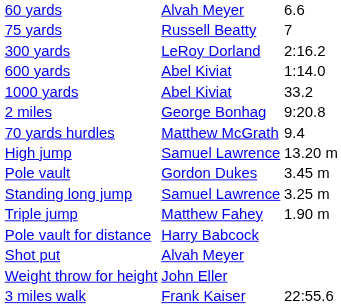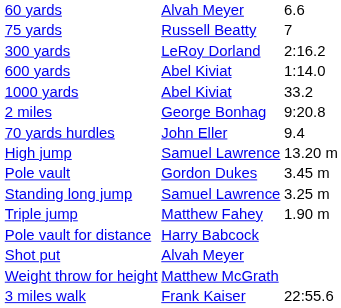 <table>
 <tr>
 <td><a href='#'>60 yards</a></td>
 <td><a href='#'>Alvah Meyer</a></td>
 <td>6.6</td>
 <td></td>
 <td></td>
 <td></td>
 <td></td>
 </tr>
 <tr>
 <td><a href='#'>75 yards</a></td>
 <td><a href='#'>Russell Beatty</a></td>
 <td>7</td>
 <td></td>
 <td></td>
 <td></td>
 <td></td>
 </tr>
 <tr>
 <td><a href='#'>300 yards</a></td>
 <td><a href='#'>LeRoy Dorland</a></td>
 <td>2:16.2</td>
 <td></td>
 <td></td>
 <td></td>
 <td></td>
 </tr>
 <tr>
 <td><a href='#'>600 yards</a></td>
 <td><a href='#'>Abel Kiviat</a></td>
 <td>1:14.0</td>
 <td></td>
 <td></td>
 <td></td>
 <td></td>
 </tr>
 <tr>
 <td><a href='#'>1000 yards</a></td>
 <td><a href='#'>Abel Kiviat</a></td>
 <td>33.2</td>
 <td></td>
 <td></td>
 <td></td>
 <td></td>
 </tr>
 <tr>
 <td><a href='#'>2 miles</a></td>
 <td><a href='#'>George Bonhag</a></td>
 <td>9:20.8</td>
 <td></td>
 <td></td>
 <td></td>
 <td></td>
 </tr>
 <tr>
 <td><a href='#'>70 yards hurdles</a></td>
-<td><a href='#'>Matthew McGrath</a></td>
+<td><a href='#'>John Eller</a></td>
 <td>9.4</td>
 <td></td>
 <td></td>
 <td></td>
 <td></td>
 </tr>
 <tr>
 <td><a href='#'>High jump</a></td>
 <td><a href='#'>Samuel Lawrence</a></td>
 <td>13.20 m</td>
 <td></td>
 <td></td>
 <td></td>
 <td></td>
 </tr>
 <tr>
 <td><a href='#'>Pole vault</a></td>
 <td><a href='#'>Gordon Dukes</a></td>
 <td>3.45 m</td>
 <td></td>
 <td></td>
 <td></td>
 <td></td>
 </tr>
 <tr>
 <td><a href='#'>Standing long jump</a></td>
 <td><a href='#'>Samuel Lawrence</a></td>
 <td>3.25 m</td>
 <td></td>
 <td></td>
 <td></td>
 <td></td>
 </tr>
 <tr>
 <td><a href='#'>Triple jump</a></td>
 <td><a href='#'>Matthew Fahey</a></td>
 <td>1.90 m</td>
 <td></td>
 <td></td>
 <td></td>
 <td></td>
 </tr>
 <tr>
 <td><a href='#'>Pole vault for distance</a></td>
 <td><a href='#'>Harry Babcock</a></td>
 <td></td>
 <td></td>
 <td></td>
 <td></td>
 <td></td>
 </tr>
 <tr>
 <td><a href='#'>Shot put</a></td>
 <td><a href='#'>Alvah Meyer</a></td>
 <td></td>
 <td></td>
 <td></td>
 <td></td>
 <td></td>
 </tr>
 <tr>
 <td><a href='#'>Weight throw for height</a></td>
-<td><a href='#'>John Eller</a></td>
+<td><a href='#'>Matthew McGrath</a></td>
 <td></td>
 <td></td>
 <td></td>
 <td></td>
 <td></td>
 </tr>
 <tr>
 <td><a href='#'>3 miles walk</a></td>
 <td><a href='#'>Frank Kaiser</a></td>
 <td>22:55.6</td>
 <td></td>
 <td></td>
 <td></td>
 <td></td>
 </tr>
 </table>
